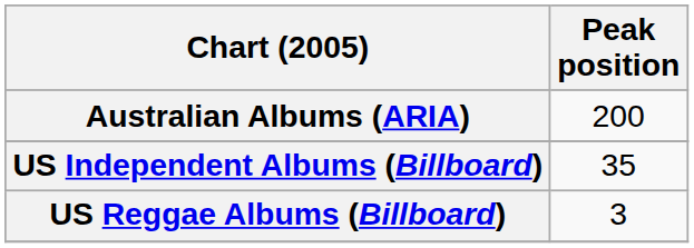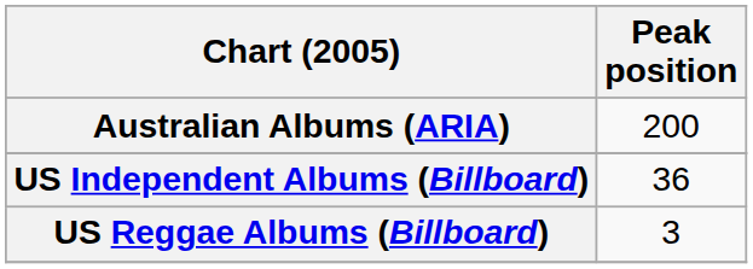 <table class="wikitable sortable plainrowheaders" style="text-align:center">
 <tr>
 <th scope="col">Chart (2005)</th>
 <th scope="col">Peak<br>position</th>
 </tr>
 <tr>
 <th scope="row">Australian Albums (<a href='#'>ARIA</a>)</th>
 <td align="center">200</td>
 </tr>
 <tr>
 </tr>
 <tr>
 </tr>
 <tr>
 </tr>
 <tr>
 </tr>
 <tr>
 <th scope="row">US <a href='#'>Independent Albums</a> (<em><a href='#'>Billboard</a></em>)</th>
-<td>35</td>
+<td>36</td>
 </tr>
 <tr>
 <th scope="row">US <a href='#'>Reggae Albums</a> (<em><a href='#'>Billboard</a></em>)</th>
 <td>3</td>
 </tr>
 <tr>
 </tr>
 </table>
